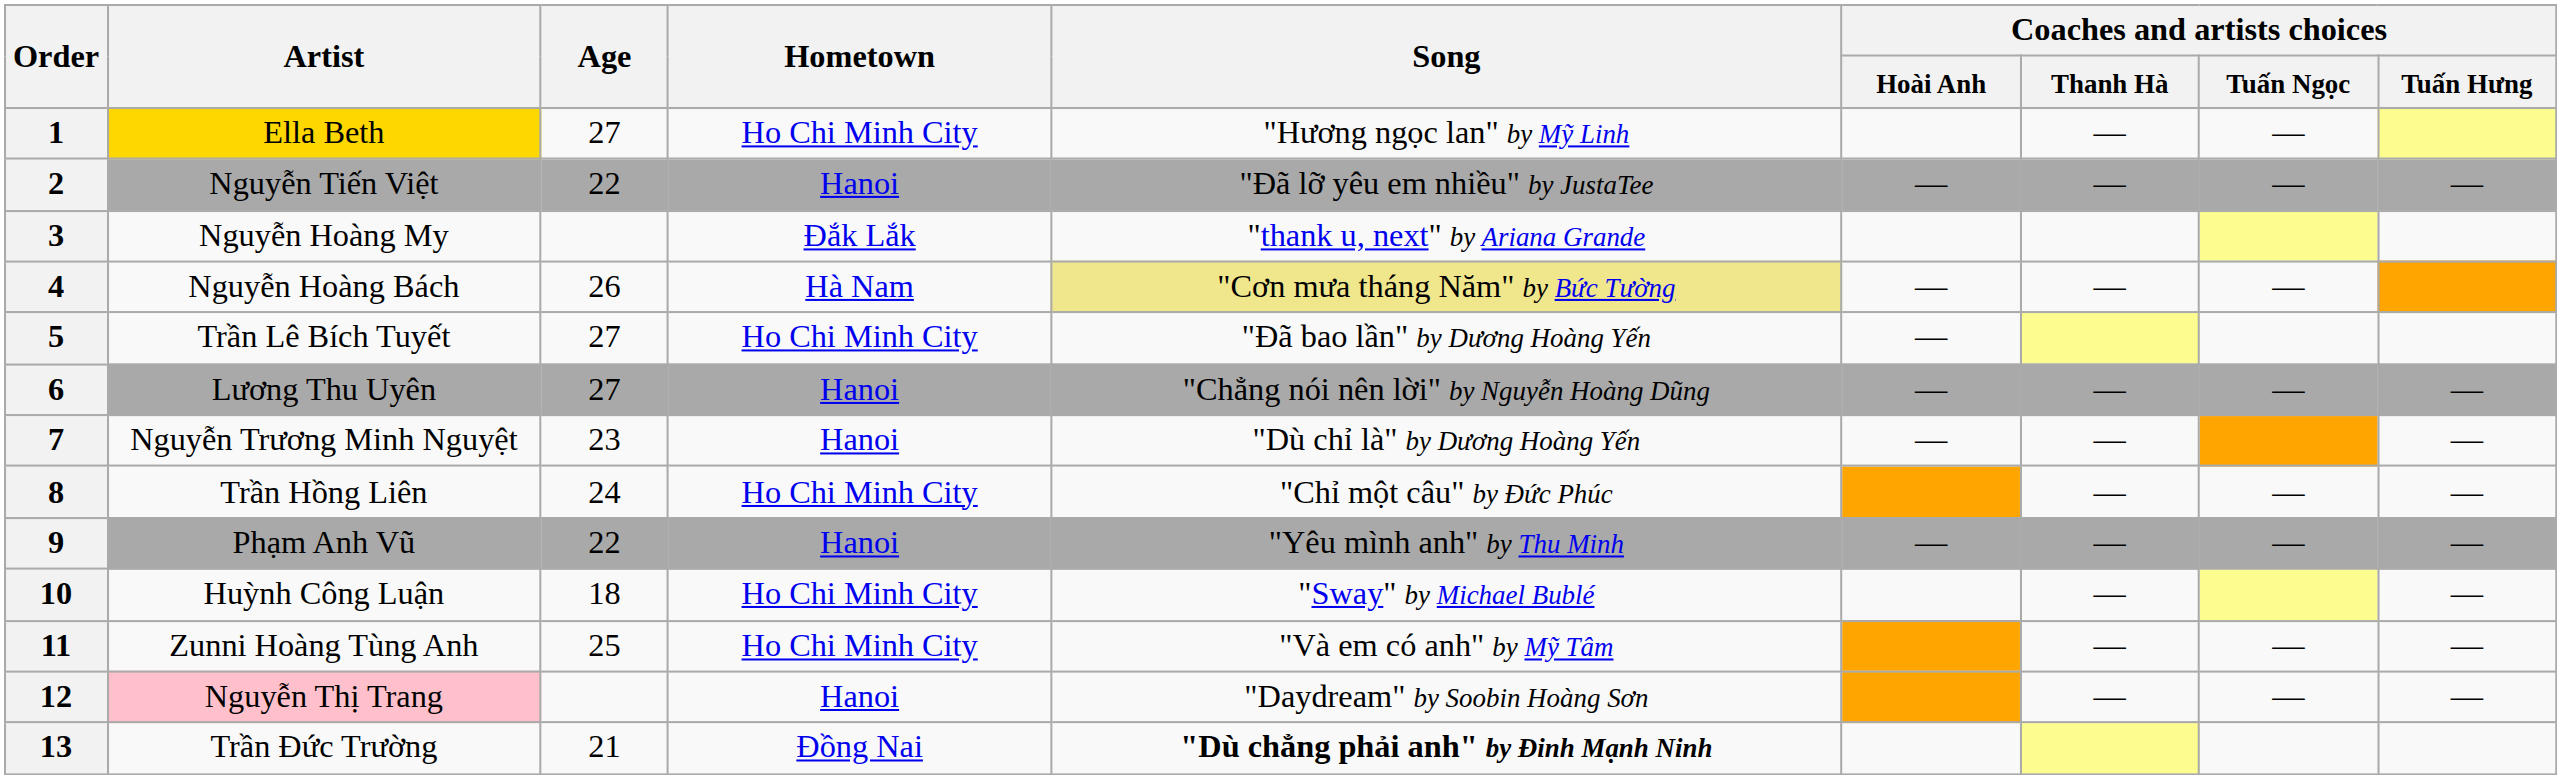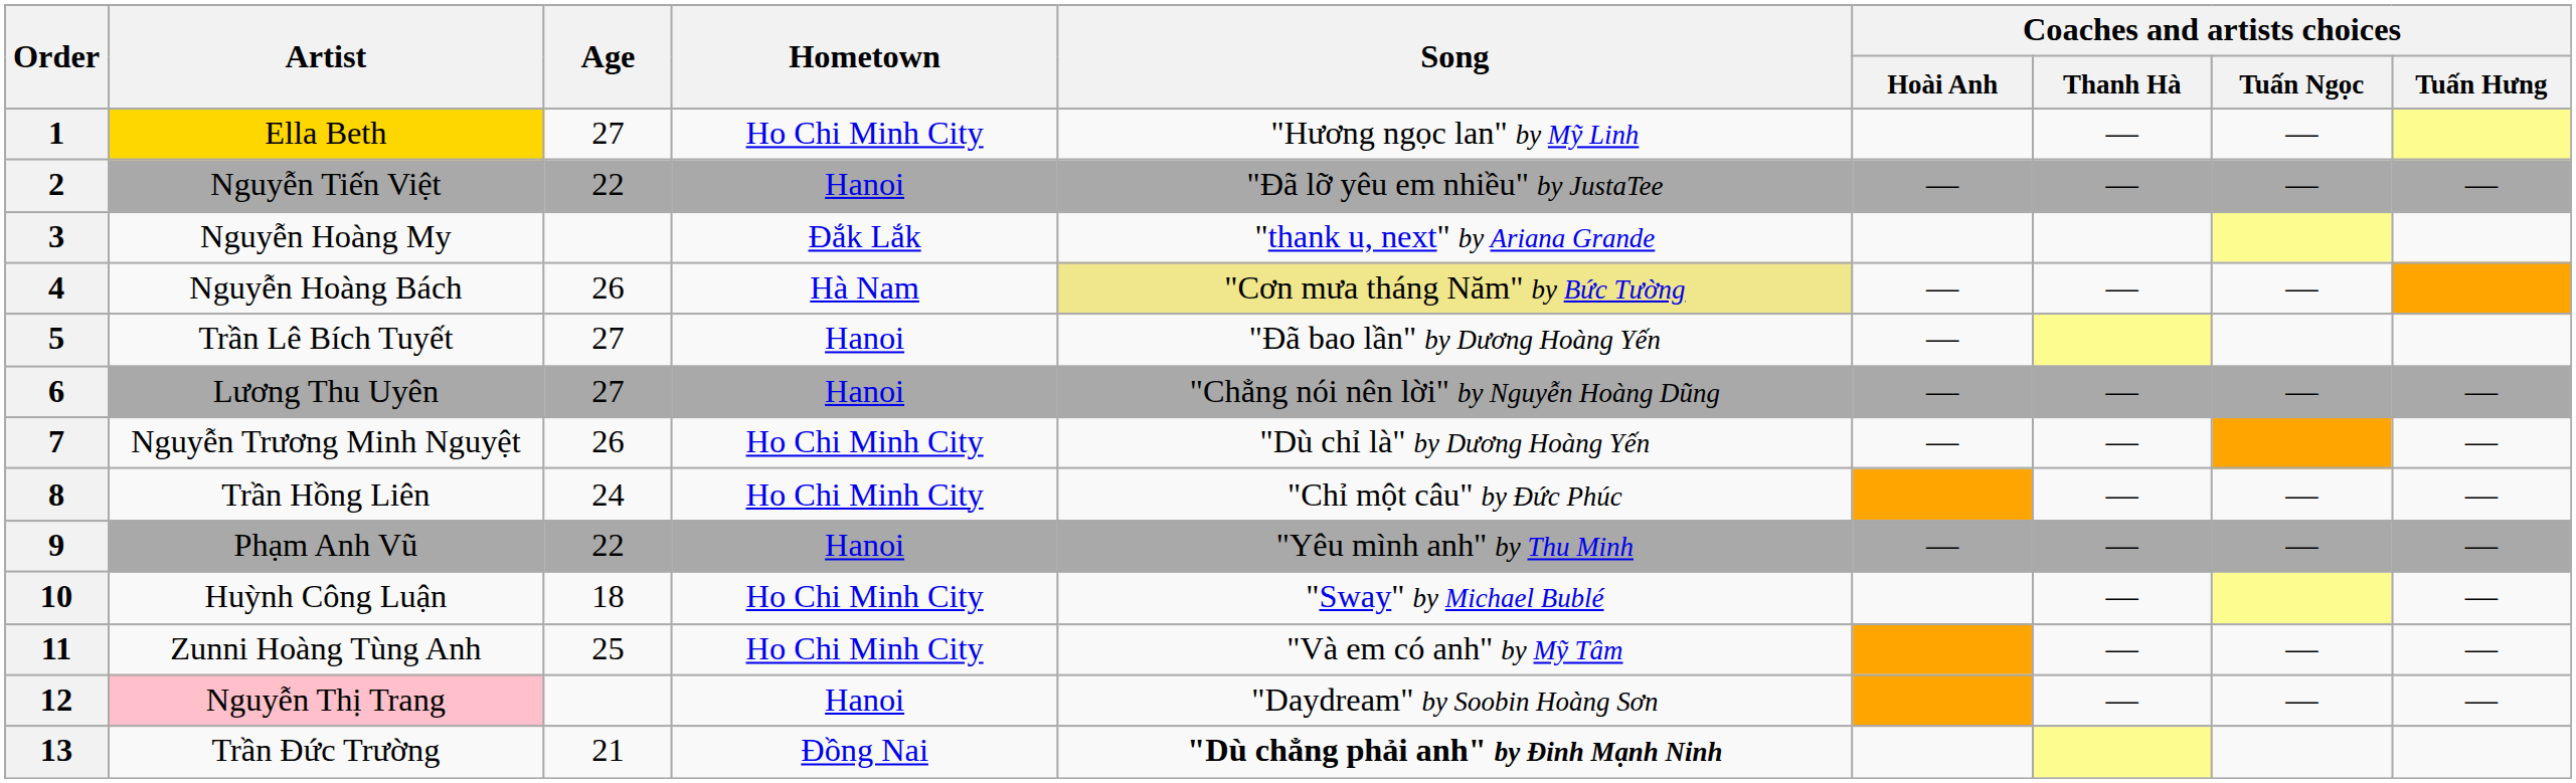 <table class="wikitable" style="text-align:center; width:100%;">
 <tr>
 <th scope="col" rowspan="2" style="width:04%;">Order</th>
 <th scope="col" rowspan="2" style="width:17%;">Artist</th>
 <th scope="col" rowspan="2" style="width:05%;">Age</th>
 <th scope="col" rowspan="2" style="width:15%;">Hometown</th>
 <th scope="col" rowspan="2" style="width:31%;">Song</th>
 <th colspan="4" style="width:28%;">Coaches and artists choices</th>
 </tr>
 <tr>
 <th style="width:07%;"><small>Hoài Anh</small></th>
 <th style="width:07%;"><small>Thanh Hà</small></th>
 <th style="width:07%;"><small>Tuấn Ngọc</small></th>
 <th style="width:07%;"><small>Tuấn Hưng</small></th>
 </tr>
 <tr>
 <th>1</th>
 <td style="background: gold;">Ella Beth</td>
 <td>27</td>
 <td><a href='#'>Ho Chi Minh City</a></td>
 <td>"Hương ngọc lan" <small><em>by <a href='#'>Mỹ Linh</a></em></small></td>
 <td style="text-align:center;"></td>
 <td style="text-align:center;">—</td>
 <td style="text-align:center;">—</td>
 <td style="background:#fdfc8f;text-align:center;"></td>
 </tr>
 <tr>
 <th>2</th>
 <td style="background:darkgrey;">Nguyễn Tiến Việt</td>
 <td style="background:darkgrey;">22</td>
 <td style="background:darkgrey;"><a href='#'>Hanoi</a></td>
 <td style="background:darkgrey;">"Đã lỡ yêu em nhiều" <small><em>by JustaTee</em></small></td>
 <td style="background:darkgrey;text-align:center;">—</td>
 <td style="background:darkgrey;text-align:center;">—</td>
 <td style="background:darkgrey;text-align:center;">—</td>
 <td style="background:darkgrey;text-align:center;">—</td>
 </tr>
 <tr>
 <th>3</th>
 <td>Nguyễn Hoàng My</td>
 <td></td>
 <td><a href='#'>Đắk Lắk</a></td>
 <td>"<a href='#'>thank u, next</a>" <small><em>by <a href='#'>Ariana Grande</a></em></small></td>
 <td style="text-align:center;"></td>
 <td style="text-align:center;"></td>
 <td style="background:#fdfc8f;text-align:center;"></td>
 <td style="text-align:center;"></td>
 </tr>
 <tr>
 <th>4</th>
 <td>Nguyễn Hoàng Bách</td>
 <td>26</td>
 <td><a href='#'>Hà Nam</a></td>
 <td style="background: khaki;">"Cơn mưa tháng Năm" <small><em>by <a href='#'>Bức Tường</a></em></small></td>
 <td style="text-align:center;">—</td>
 <td style="text-align:center;">—</td>
 <td style="text-align:center;">—</td>
 <td style="background:orange;text-align:center;"></td>
 </tr>
 <tr>
 <th>5</th>
 <td>Trần Lê Bích Tuyết</td>
 <td>27</td>
-<td><a href='#'>Ho Chi Minh City</a></td>
+<td><a href='#'>Hanoi</a></td>
 <td>"Đã bao lần" <small><em>by Dương Hoàng Yến</em></small></td>
 <td style="text-align:center;">—</td>
 <td style="background:#fdfc8f;text-align:center;"></td>
 <td style="text-align:center;"></td>
 <td style="text-align:center;"></td>
 </tr>
 <tr>
 <th>6</th>
 <td style="background:darkgrey;">Lương Thu Uyên</td>
 <td style="background:darkgrey;">27</td>
 <td style="background:darkgrey;"><a href='#'>Hanoi</a></td>
 <td style="background:darkgrey;">"Chẳng nói nên lời" <small><em>by Nguyễn Hoàng Dũng</em></small></td>
 <td style="background:darkgrey;text-align:center;">—</td>
 <td style="background:darkgrey;text-align:center;">—</td>
 <td style="background:darkgrey;text-align:center;">—</td>
 <td style="background:darkgrey;text-align:center;">—</td>
 </tr>
 <tr>
 <th>7</th>
 <td>Nguyễn Trương Minh Nguyệt</td>
-<td>23</td>
-<td><a href='#'>Hanoi</a></td>
+<td>26</td>
+<td><a href='#'>Ho Chi Minh City</a></td>
 <td>"Dù chỉ là" <small><em>by Dương Hoàng Yến</em></small></td>
 <td style="text-align:center;">—</td>
 <td style="text-align:center;">—</td>
 <td style="background:orange;text-align:center;"></td>
 <td style="text-align:center;">—</td>
 </tr>
 <tr>
 <th>8</th>
 <td>Trần Hồng Liên</td>
 <td>24</td>
 <td><a href='#'>Ho Chi Minh City</a></td>
 <td>"Chỉ một câu" <small><em>by Đức Phúc</em></small></td>
 <td style="background:orange;text-align:center;"></td>
 <td style="text-align:center;">—</td>
 <td style="text-align:center;">—</td>
 <td style="text-align:center;">—</td>
 </tr>
 <tr>
 <th>9</th>
 <td style="background:darkgrey;">Phạm Anh Vũ</td>
 <td style="background:darkgrey;">22</td>
 <td style="background:darkgrey;"><a href='#'>Hanoi</a></td>
 <td style="background:darkgrey;">"Yêu mình anh" <small><em>by <a href='#'>Thu Minh</a></em></small></td>
 <td style="background:darkgrey;text-align:center;">—</td>
 <td style="background:darkgrey;text-align:center;">—</td>
 <td style="background:darkgrey;text-align:center;">—</td>
 <td style="background:darkgrey;text-align:center;">—</td>
 </tr>
 <tr>
 <th>10</th>
 <td>Huỳnh Công Luận</td>
 <td>18</td>
 <td><a href='#'>Ho Chi Minh City</a></td>
 <td>"<a href='#'>Sway</a>" <small><em>by <a href='#'>Michael Bublé</a></em></small></td>
 <td style="text-align:center;"></td>
 <td style="text-align:center;">—</td>
 <td style="background:#fdfc8f;text-align:center;"></td>
 <td style="text-align:center;">—</td>
 </tr>
 <tr>
 <th>11</th>
 <td>Zunni Hoàng Tùng Anh</td>
 <td>25</td>
 <td><a href='#'>Ho Chi Minh City</a></td>
 <td>"Và em có anh" <small><em>by <a href='#'>Mỹ Tâm</a></em></small></td>
 <td style="background:orange;text-align:center;"></td>
 <td style="text-align:center;">—</td>
 <td style="text-align:center;">—</td>
 <td style="text-align:center;">—</td>
 </tr>
 <tr>
 <th>12</th>
 <td style="background: pink;">Nguyễn Thị Trang</td>
 <td></td>
 <td><a href='#'>Hanoi</a></td>
 <td>"Daydream" <small><em>by Soobin Hoàng Sơn</em></small></td>
 <td style="background:orange;text-align:center;"></td>
 <td style="text-align:center;">—</td>
 <td style="text-align:center;">—</td>
 <td style="text-align:center;">—</td>
 </tr>
 <tr>
 <th>13</th>
 <td>Trần Đức Trường</td>
 <td>21</td>
 <td><a href='#'>Đồng Nai</a></td>
 <td><strong>"Dù chẳng phải anh" <small><em>by Đinh Mạnh Ninh</em></small></strong></td>
 <td style="text-align:center;"></td>
 <td style="background:#fdfc8f;text-align:center;"></td>
 <td style="text-align:center;"></td>
 <td style="text-align:center;"></td>
 </tr>
 <tr>
 </tr>
 </table>
